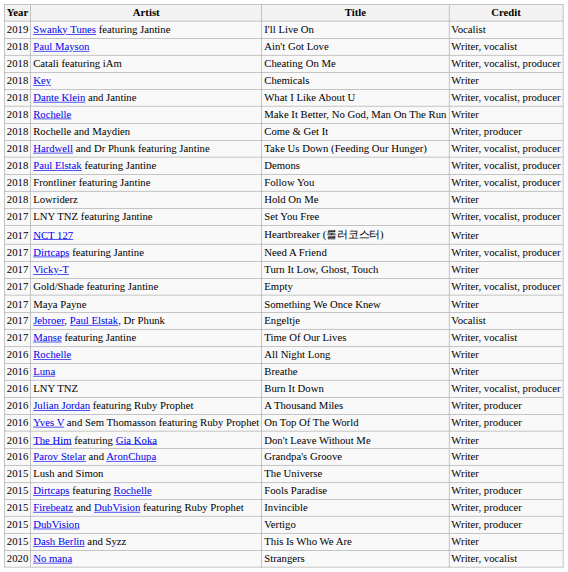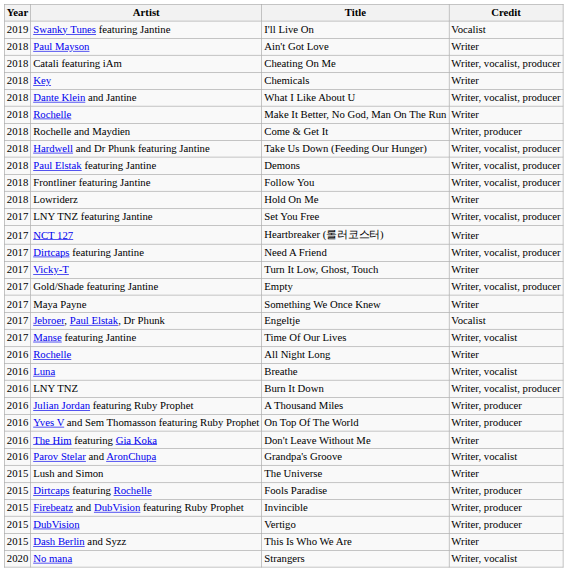 <table class="wikitable plainrowheaders">
 <tr>
 <th>Year</th>
 <th>Artist</th>
 <th>Title</th>
 <th>Credit</th>
 </tr>
 <tr>
 <td>2019</td>
 <td><a href='#'>Swanky Tunes</a> featuring Jantine</td>
 <td>I'll Live On</td>
 <td>Vocalist</td>
 </tr>
 <tr>
 <td>2018</td>
 <td><a href='#'>Paul Mayson</a></td>
 <td>Ain't Got Love</td>
-<td>Writer, vocalist</td>
+<td>Writer</td>
 </tr>
 <tr>
 <td>2018</td>
 <td>Catali featuring iAm</td>
 <td>Cheating On Me</td>
 <td>Writer, vocalist, producer</td>
 </tr>
 <tr>
 <td>2018</td>
 <td><a href='#'>Key</a></td>
 <td>Chemicals</td>
 <td>Writer</td>
 </tr>
 <tr>
 <td>2018</td>
 <td><a href='#'>Dante Klein</a> and Jantine</td>
 <td>What I Like About U</td>
 <td>Writer, vocalist, producer</td>
 </tr>
 <tr>
 <td>2018</td>
 <td><a href='#'>Rochelle</a></td>
 <td>Make It Better, No God, Man On The Run</td>
 <td>Writer</td>
 </tr>
 <tr>
 <td>2018</td>
 <td>Rochelle and Maydien</td>
 <td>Come & Get It</td>
 <td>Writer, producer</td>
 </tr>
 <tr>
 <td>2018</td>
 <td><a href='#'>Hardwell</a> and Dr Phunk featuring Jantine</td>
 <td>Take Us Down (Feeding Our Hunger)</td>
 <td>Writer, vocalist, producer</td>
 </tr>
 <tr>
 <td>2018</td>
 <td><a href='#'>Paul Elstak</a> featuring Jantine</td>
 <td>Demons</td>
 <td>Writer, vocalist, producer</td>
 </tr>
 <tr>
 <td>2018</td>
 <td>Frontliner featuring Jantine</td>
 <td>Follow You</td>
 <td>Writer, vocalist, producer</td>
 </tr>
 <tr>
 <td>2018</td>
 <td>Lowriderz</td>
 <td>Hold On Me</td>
 <td>Writer</td>
 </tr>
 <tr>
 <td>2017</td>
 <td>LNY TNZ featuring Jantine</td>
 <td>Set You Free</td>
 <td>Writer, vocalist, producer</td>
 </tr>
 <tr>
 <td>2017</td>
 <td><a href='#'>NCT 127</a></td>
 <td>Heartbreaker (롤러코스터)</td>
 <td>Writer</td>
 </tr>
 <tr>
 <td>2017</td>
 <td><a href='#'>Dirtcaps</a> featuring Jantine</td>
 <td>Need A Friend</td>
 <td>Writer, vocalist, producer</td>
 </tr>
 <tr>
 <td>2017</td>
 <td><a href='#'>Vicky-T</a></td>
 <td>Turn It Low, Ghost, Touch</td>
 <td>Writer</td>
 </tr>
 <tr>
 <td>2017</td>
 <td>Gold/Shade featuring Jantine</td>
 <td>Empty</td>
 <td>Writer, vocalist, producer</td>
 </tr>
 <tr>
 <td>2017</td>
 <td>Maya Payne</td>
 <td>Something We Once Knew</td>
 <td>Writer</td>
 </tr>
 <tr>
 <td>2017</td>
 <td><a href='#'>Jebroer</a>, <a href='#'>Paul Elstak</a>, Dr Phunk</td>
 <td>Engeltje</td>
 <td>Vocalist</td>
 </tr>
 <tr>
 <td>2017</td>
 <td><a href='#'>Manse</a> featuring Jantine</td>
 <td>Time Of Our Lives</td>
 <td>Writer, vocalist</td>
 </tr>
 <tr>
 <td>2016</td>
 <td><a href='#'>Rochelle</a></td>
 <td>All Night Long</td>
 <td>Writer</td>
 </tr>
 <tr>
 <td>2016</td>
 <td><a href='#'>Luna</a></td>
 <td>Breathe</td>
-<td>Writer</td>
+<td>Writer, vocalist</td>
 </tr>
 <tr>
 <td>2016</td>
 <td>LNY TNZ</td>
 <td>Burn It Down</td>
 <td>Writer, vocalist, producer</td>
 </tr>
 <tr>
 <td>2016</td>
 <td><a href='#'>Julian Jordan</a> featuring Ruby Prophet</td>
 <td>A Thousand Miles</td>
 <td>Writer, producer</td>
 </tr>
 <tr>
 <td>2016</td>
 <td><a href='#'>Yves V</a> and Sem Thomasson featuring Ruby Prophet</td>
 <td>On Top Of The World</td>
 <td>Writer, producer</td>
 </tr>
 <tr>
 <td>2016</td>
 <td><a href='#'>The Him</a> featuring <a href='#'>Gia Koka</a></td>
 <td>Don't Leave Without Me</td>
 <td>Writer</td>
 </tr>
 <tr>
 <td>2016</td>
 <td><a href='#'>Parov Stelar</a> and <a href='#'>AronChupa</a></td>
 <td>Grandpa's Groove</td>
-<td>Writer</td>
+<td>Writer, vocalist</td>
 </tr>
 <tr>
 <td>2015</td>
 <td>Lush and Simon</td>
 <td>The Universe</td>
 <td>Writer</td>
 </tr>
 <tr>
 <td>2015</td>
 <td><a href='#'>Dirtcaps</a> featuring <a href='#'>Rochelle</a></td>
 <td>Fools Paradise</td>
 <td>Writer, producer</td>
 </tr>
 <tr>
 <td>2015</td>
 <td><a href='#'>Firebeatz</a> and <a href='#'>DubVision</a> featuring Ruby Prophet</td>
 <td>Invincible</td>
 <td>Writer, producer</td>
 </tr>
 <tr>
 <td>2015</td>
 <td><a href='#'>DubVision</a></td>
 <td>Vertigo</td>
 <td>Writer, producer</td>
 </tr>
 <tr>
 <td>2015</td>
 <td><a href='#'>Dash Berlin</a> and Syzz</td>
 <td>This Is Who We Are</td>
 <td>Writer</td>
 </tr>
 <tr>
 <td>2020</td>
 <td><a href='#'>No mana</a></td>
 <td>Strangers</td>
 <td>Writer, vocalist</td>
 </tr>
 </table>
